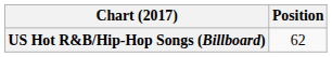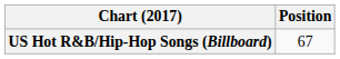 <table class="wikitable plainrowheaders">
 <tr>
 <th>Chart (2017)</th>
 <th>Position</th>
 </tr>
 <tr>
 <th scope="row">US Hot R&B/Hip-Hop Songs (<em>Billboard</em>)</th>
-<td align="center">62</td>
+<td align="center">67</td>
 </tr>
 </table>
